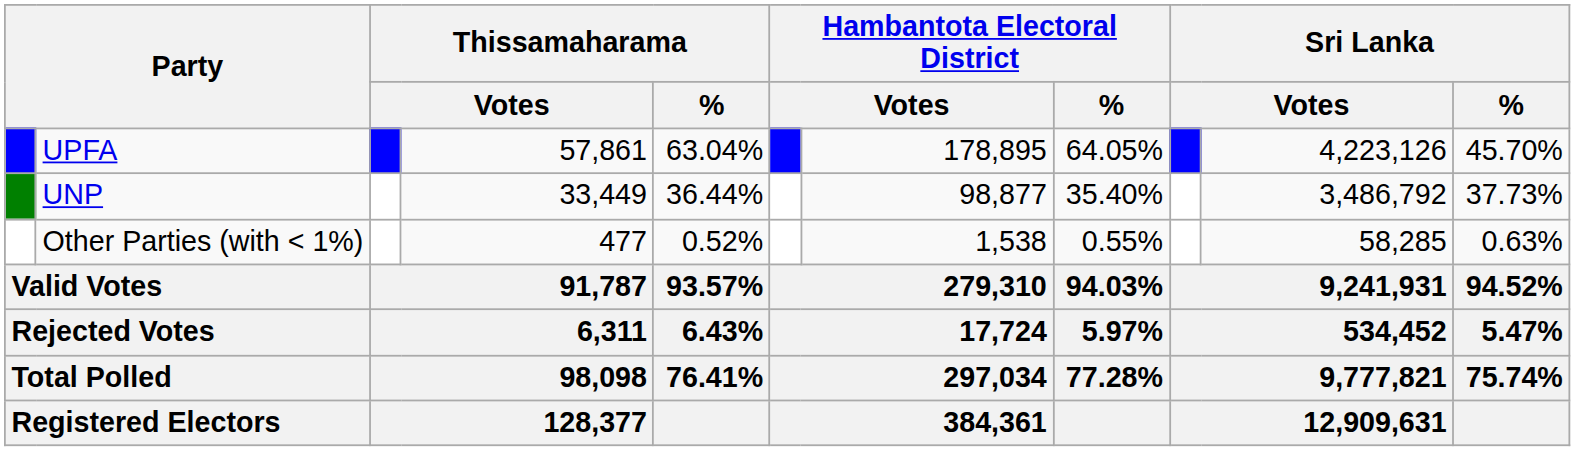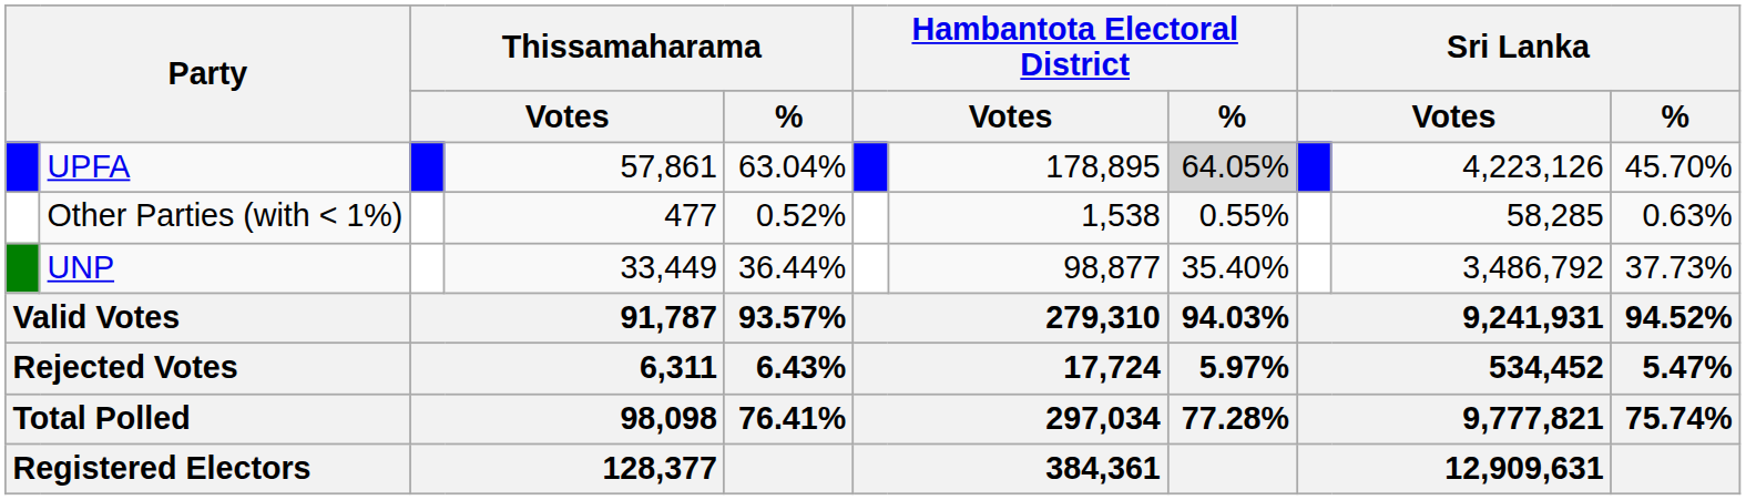 <table class="wikitable">
 <tr>
 <th colspan="2" width="144px"rowspan="2">Party</th>
 <th colspan="3" width="216px">Thissamaharama</th>
 <th colspan="3" width="216px"><a href='#'>Hambantota Electoral District</a></th>
 <th colspan="3" width="216px">Sri Lanka</th>
 </tr>
 <tr>
 <th colspan="2" width="144px">Votes</th>
 <th>%</th>
 <th colspan="2" width="144px">Votes</th>
 <th>%</th>
 <th colspan="2" width="144px">Votes</th>
 <th>%</th>
 </tr>
 <tr>
 <td style="background-color:blue;" width="10px"></td>
 <td style="text-align:left;"><a href='#'>UPFA</a></td>
 <td style="background-color:blue;" width="10px"></td>
 <td style="text-align:right;">57,861</td>
 <td style="text-align:right;">63.04%</td>
 <td style="background-color:blue;" width="10px"></td>
 <td style="text-align:right;">178,895</td>
-<td style="text-align:right;">64.05%</td>
+<td style="background: lightgrey; text-align:right;">64.05%</td>
 <td style="background-color:blue;" width="10px"></td>
 <td style="text-align:right;">4,223,126</td>
 <td style="text-align:right;">45.70%</td>
+</tr>
+<tr>
+<td style="background-color:white;" width="10px"></td>
+<td style="text-align:left;">Other Parties (with < 1%)</td>
+<td style="background-color:white;" width="10px"></td>
+<td style="text-align:right;">477</td>
+<td style="text-align:right;">0.52%</td>
+<td style="background-color:white;" width="10px"></td>
+<td style="text-align:right;">1,538</td>
+<td style="text-align:right;">0.55%</td>
+<td style="background-color:white;" width="10px"></td>
+<td style="text-align:right;">58,285</td>
+<td style="text-align:right;">0.63%</td>
 </tr>
 <tr>
 <td style="background-color:green;" width="10px"></td>
 <td style="text-align:left;"><a href='#'>UNP</a></td>
 <td style="background-color:white;" width="10px"></td>
 <td style="text-align:right;">33,449</td>
 <td style="text-align:right;">36.44%</td>
 <td style="background-color:white;" width="10px"></td>
 <td style="text-align:right;">98,877</td>
 <td style="text-align:right;">35.40%</td>
 <td style="background-color:white;" width="10px"></td>
 <td style="text-align:right;">3,486,792</td>
 <td style="text-align:right;">37.73%</td>
-</tr>
-<tr>
-<td style="background-color:white;" width="10px"></td>
-<td style="text-align:left;">Other Parties (with < 1%)</td>
-<td style="background-color:white;" width="10px"></td>
-<td style="text-align:right;">477</td>
-<td style="text-align:right;">0.52%</td>
-<td style="background-color:white;" width="10px"></td>
-<td style="text-align:right;">1,538</td>
-<td style="text-align:right;">0.55%</td>
-<td style="background-color:white;" width="10px"></td>
-<td style="text-align:right;">58,285</td>
-<td style="text-align:right;">0.63%</td>
 </tr>
 <tr>
 <th colspan="2" width="144px"style="text-align:left;">Valid Votes</th>
 <th style="text-align:right;"colspan="2" width="144px">91,787</th>
 <th style="text-align:right;">93.57%</th>
 <th style="text-align:right;"colspan="2" width="144px">279,310</th>
 <th style="text-align:right;">94.03%</th>
 <th style="text-align:right;"colspan="2" width="144px">9,241,931</th>
 <th style="text-align:right;">94.52%</th>
 </tr>
 <tr>
 <th colspan="2" width="144px"style="text-align:left;">Rejected Votes</th>
 <th style="text-align:right;"colspan="2" width="144px">6,311</th>
 <th style="text-align:right;">6.43%</th>
 <th style="text-align:right;"colspan="2" width="144px">17,724</th>
 <th style="text-align:right;">5.97%</th>
 <th style="text-align:right;"colspan="2" width="144px">534,452</th>
 <th style="text-align:right;">5.47%</th>
 </tr>
 <tr>
 <th colspan="2" width="144px"style="text-align:left;">Total Polled</th>
 <th style="text-align:right;"colspan="2" width="144px">98,098</th>
 <th style="text-align:right;">76.41%</th>
 <th style="text-align:right;"colspan="2" width="144px">297,034</th>
 <th style="text-align:right;">77.28%</th>
 <th style="text-align:right;"colspan="2" width="144px">9,777,821</th>
 <th style="text-align:right;">75.74%</th>
 </tr>
 <tr>
 <th colspan="2" width="144px"style="text-align:left;">Registered Electors</th>
 <th style="text-align:right;"colspan="2" width="144px">128,377</th>
 <th></th>
 <th style="text-align:right;"colspan="2" width="144px">384,361</th>
 <th></th>
 <th style="text-align:right;"colspan="2" width="144px">12,909,631</th>
 <th></th>
 </tr>
 </table>
